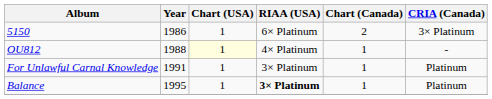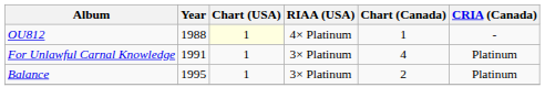 <table class="wikitable" style="text-align:center;">
 <tr>
 <th>Album</th>
 <th>Year</th>
 <th>Chart (USA)</th>
 <th>RIAA (USA)</th>
 <th>Chart (Canada)</th>
 <th><a href='#'>CRIA</a> (Canada)</th>
-</tr>
-<tr>
-<td align=left><em><a href='#'>5150</a></em></td>
-<td>1986</td>
-<td>1</td>
-<td>6× Platinum</td>
-<td>2</td>
-<td>3× Platinum</td>
 </tr>
 <tr>
 <td align=left><em><a href='#'>OU812</a></em></td>
 <td>1988</td>
 <td style="background: lightyellow;">1</td>
 <td>4× Platinum</td>
 <td>1</td>
 <td>-</td>
 </tr>
 <tr>
 <td align=left><em><a href='#'>For Unlawful Carnal Knowledge</a></em></td>
 <td>1991</td>
 <td>1</td>
 <td>3× Platinum</td>
-<td>1</td>
+<td>4</td>
 <td>Platinum</td>
 </tr>
 <tr>
 <td align=left><em><a href='#'>Balance</a></em></td>
 <td>1995</td>
 <td>1</td>
-<td><strong>3× Platinum</strong></td>
-<td>1</td>
+<td>3× Platinum</td>
+<td>2</td>
 <td>Platinum</td>
 </tr>
 <tr>
 </tr>
 </table>
